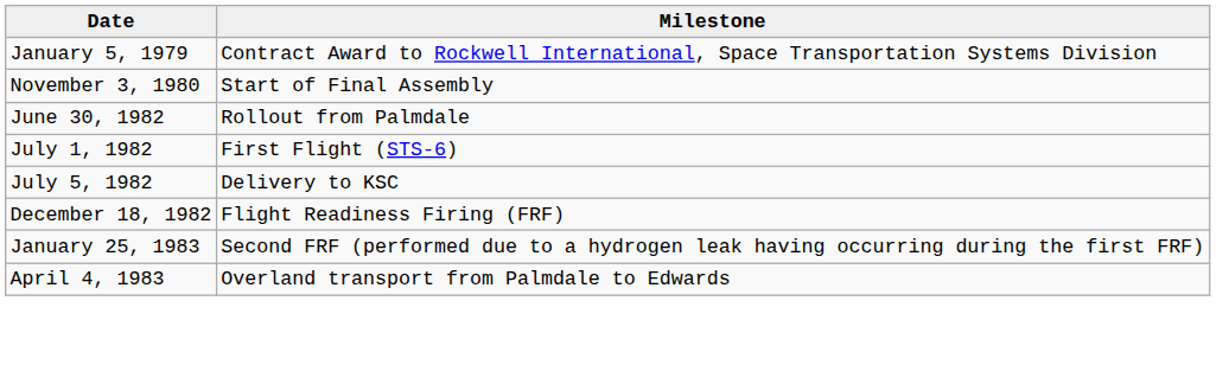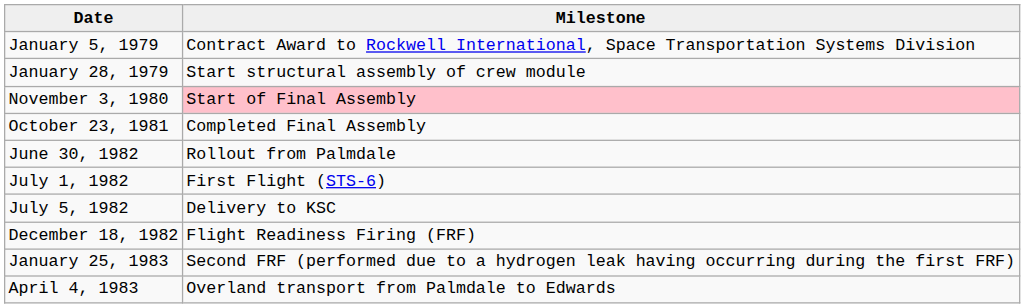 <table class="wikitable">
 <tr>
 <th style="background:#efefef;">Date</th>
 <th style="background:#efefef;">Milestone</th>
 </tr>
 <tr>
 <td>January 5, 1979</td>
 <td>Contract Award to <a href='#'>Rockwell International</a>, Space Transportation Systems Division</td>
 </tr>
 <tr>
+<td>January 28, 1979</td>
+<td>Start structural assembly of crew module</td>
+</tr>
+<tr>
 <td>November 3, 1980</td>
-<td>Start of Final Assembly</td>
+<td style="background: pink;">Start of Final Assembly</td>
+</tr>
+<tr>
+<td>October 23, 1981</td>
+<td>Completed Final Assembly</td>
 </tr>
 <tr>
 <td>June 30, 1982</td>
 <td>Rollout from Palmdale</td>
 </tr>
 <tr>
 <td>July 1, 1982</td>
 <td>First Flight (<a href='#'>STS-6</a>)</td>
 </tr>
 <tr>
 <td>July 5, 1982</td>
 <td>Delivery to KSC</td>
 </tr>
 <tr>
 <td>December 18, 1982</td>
 <td>Flight Readiness Firing (FRF)</td>
 </tr>
 <tr>
 <td>January 25, 1983</td>
 <td>Second FRF (performed due to a hydrogen leak having occurring during the first FRF)</td>
 </tr>
 <tr>
 <td>April 4, 1983</td>
 <td>Overland transport from Palmdale to Edwards</td>
 </tr>
 </table>
